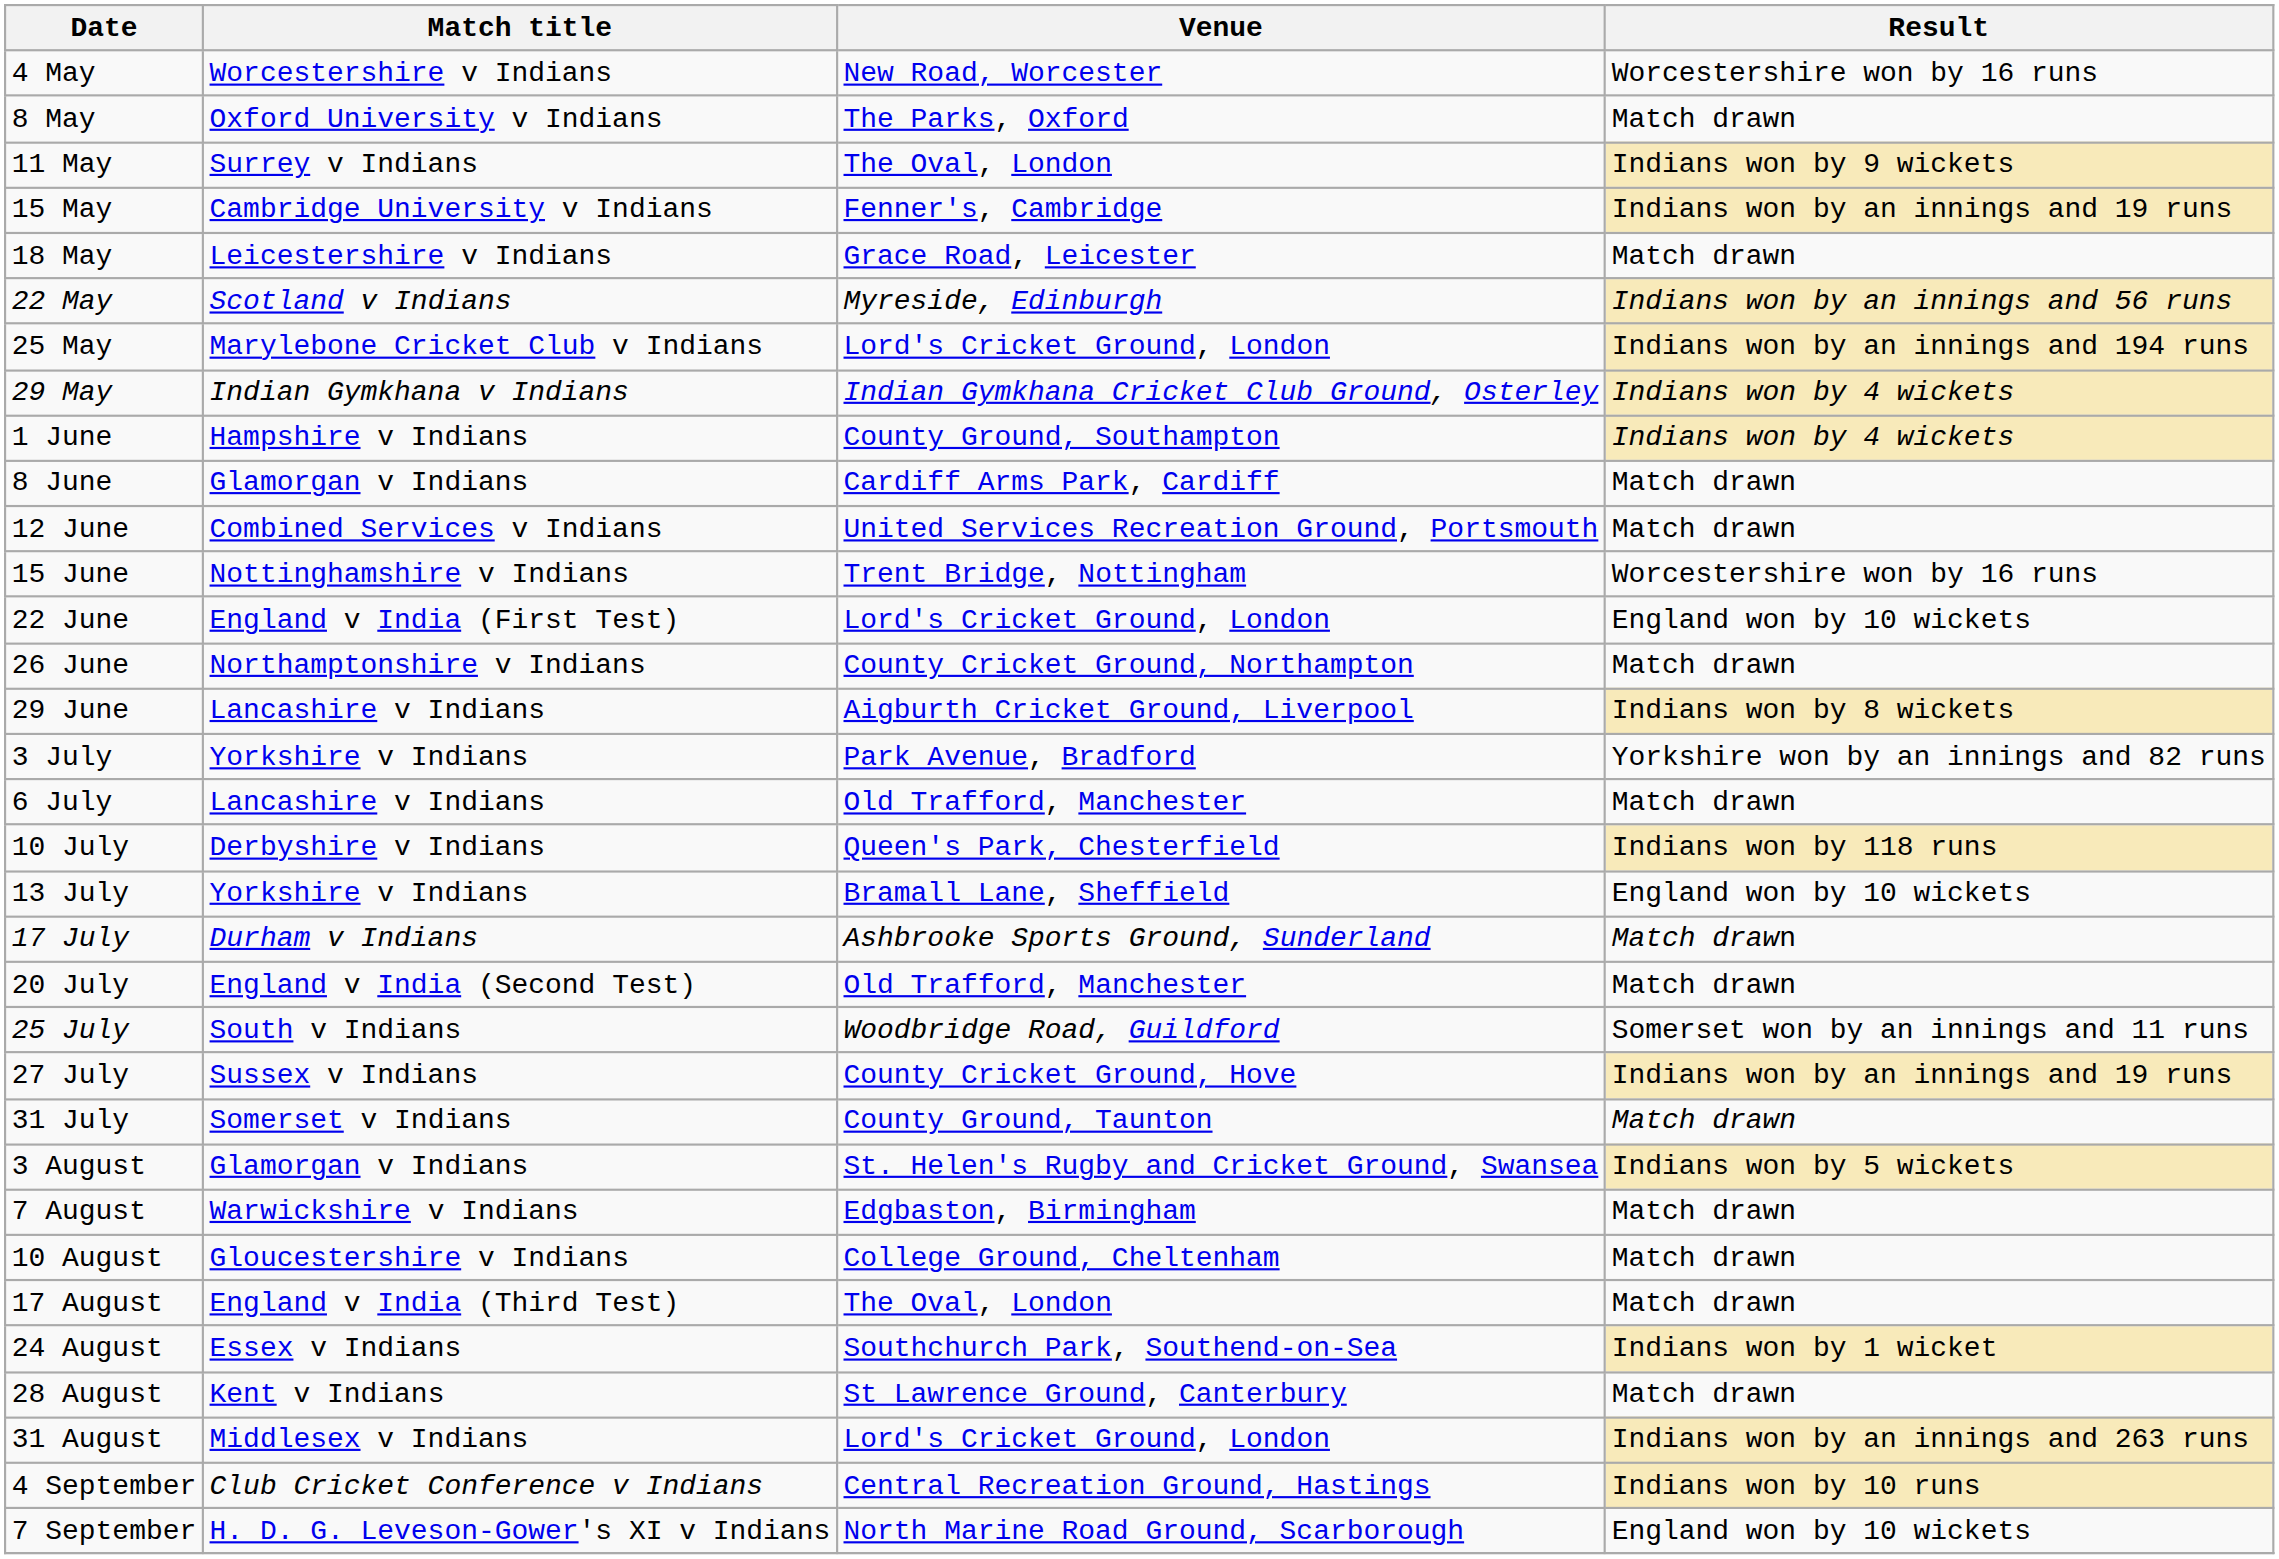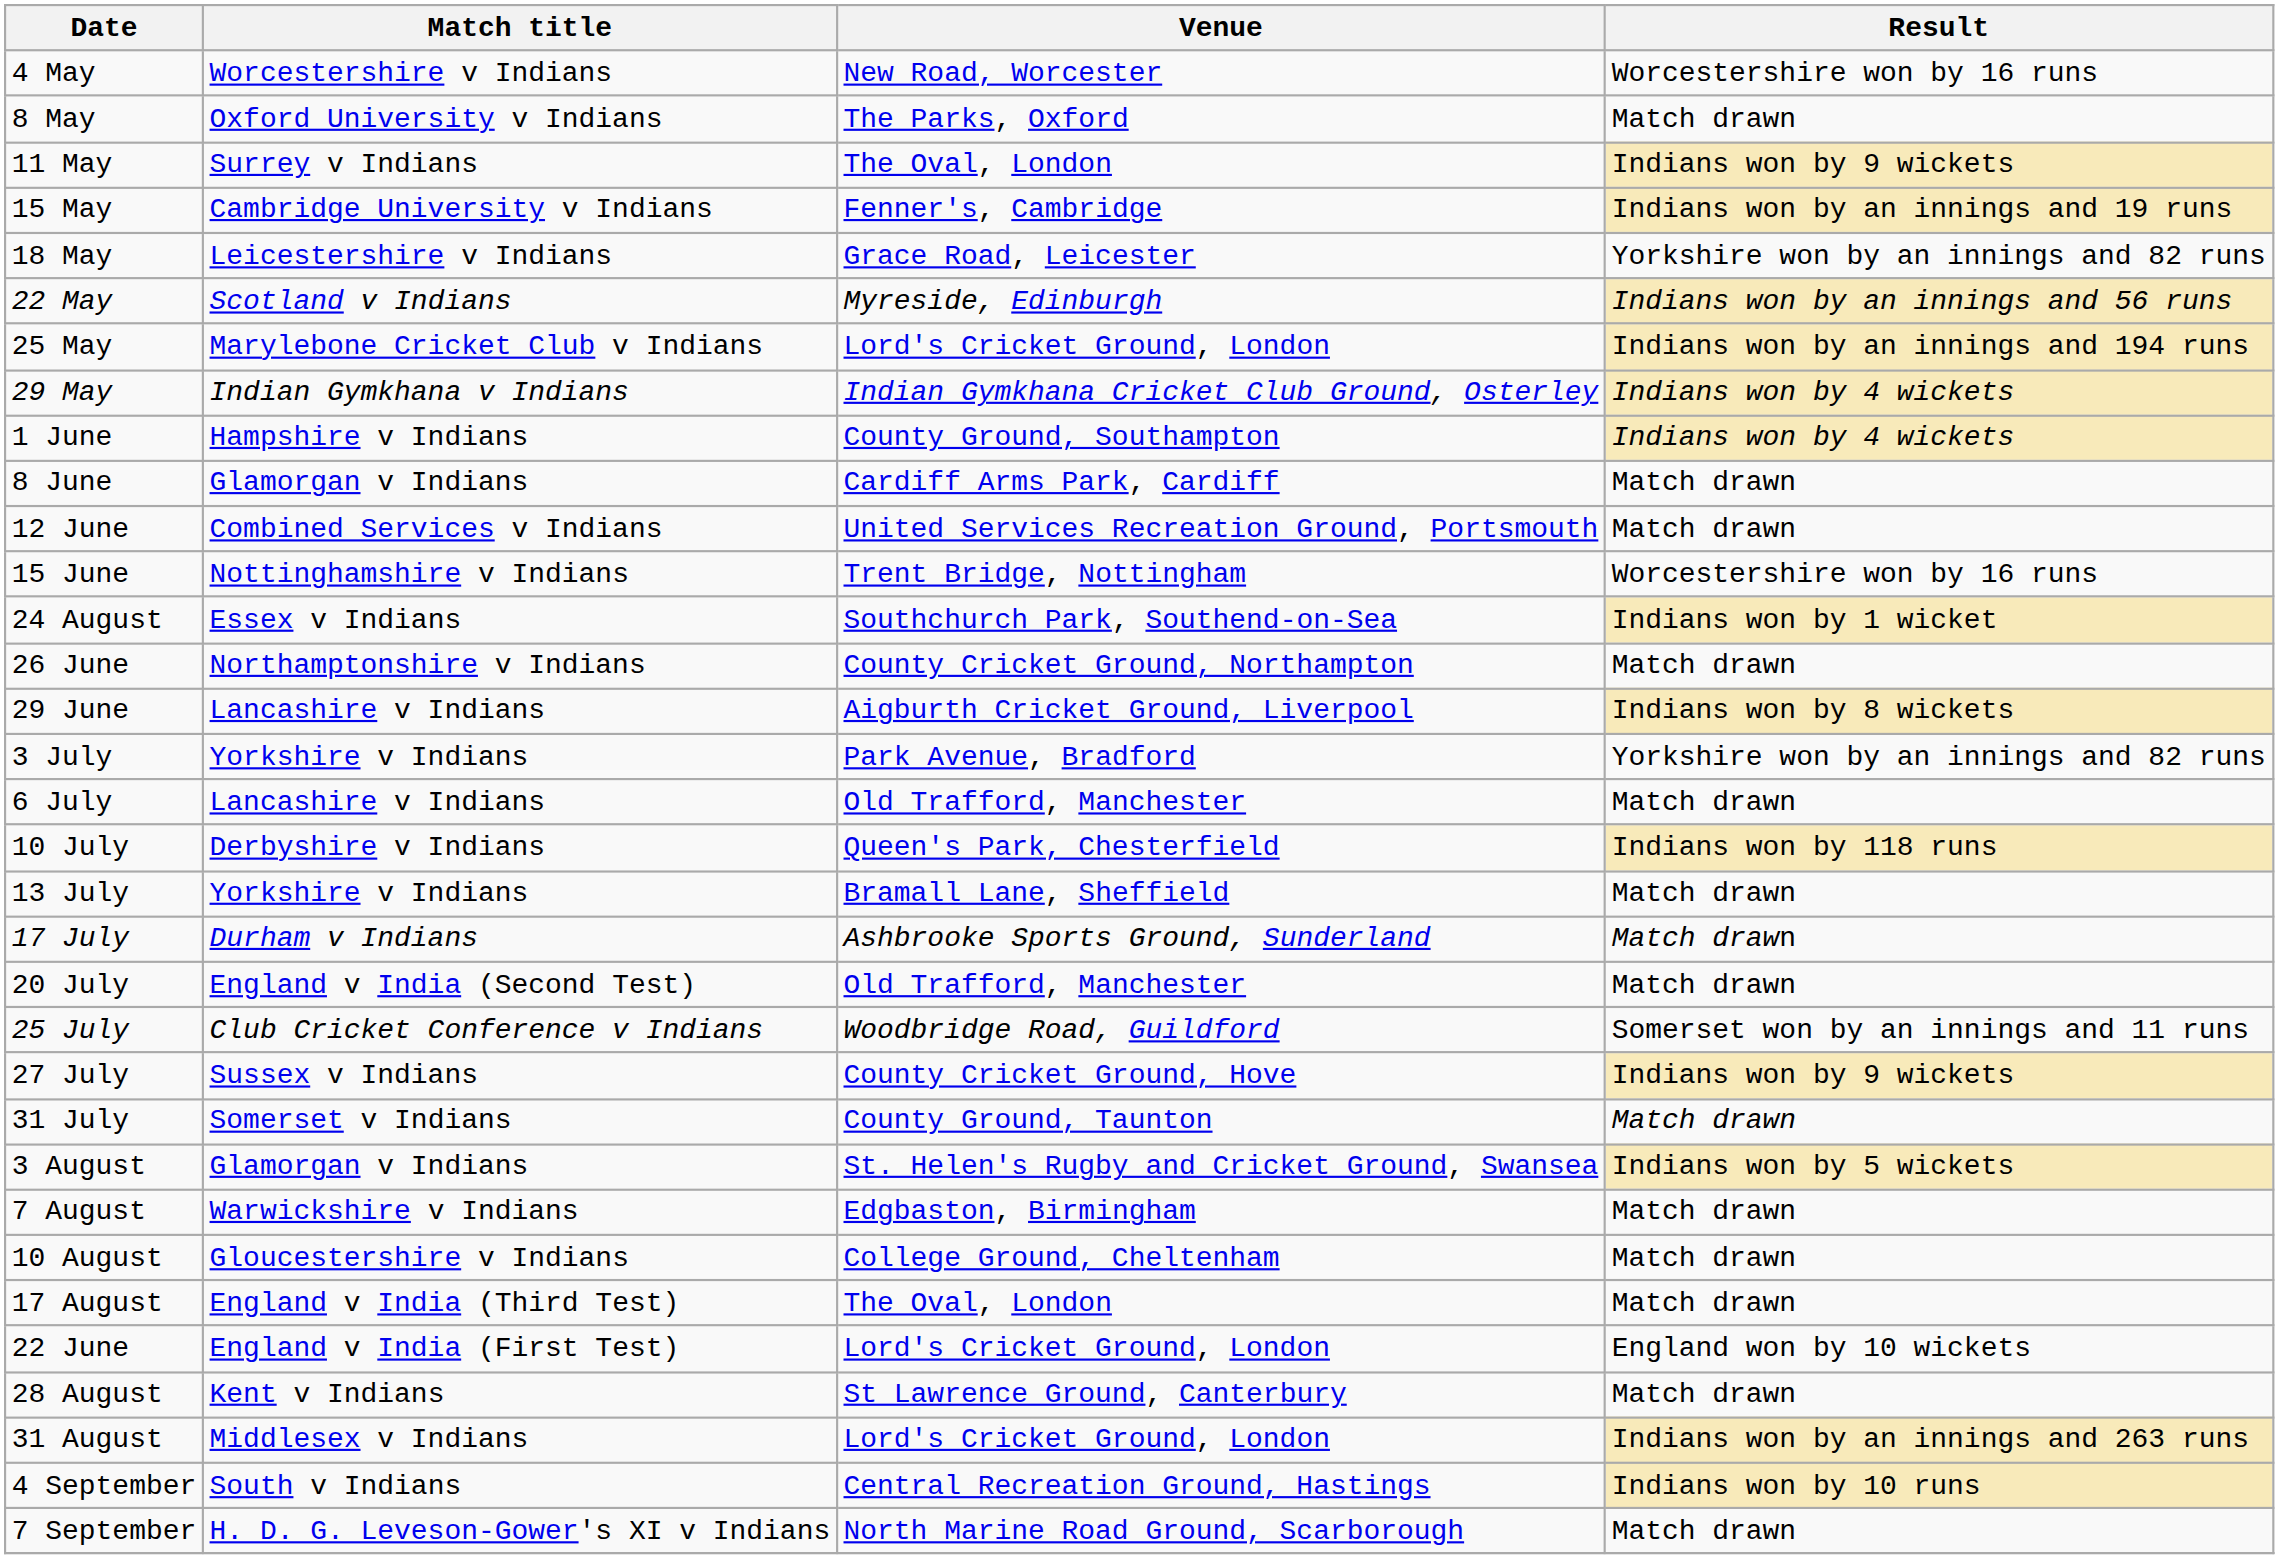 <table class="wikitable">
 <tr>
 <th>Date</th>
 <th>Match title</th>
 <th>Venue</th>
 <th>Result</th>
 </tr>
 <tr>
 <td>4 May</td>
 <td><a href='#'>Worcestershire</a> v Indians</td>
 <td><a href='#'>New Road, Worcester</a></td>
 <td>Worcestershire won by 16 runs</td>
 </tr>
 <tr>
 <td>8 May</td>
 <td><a href='#'>Oxford University</a> v Indians</td>
 <td><a href='#'>The Parks</a>, <a href='#'>Oxford</a></td>
 <td>Match drawn</td>
 </tr>
 <tr>
 <td>11 May</td>
 <td><a href='#'>Surrey</a> v Indians</td>
 <td><a href='#'>The Oval</a>, <a href='#'>London</a></td>
 <td style="background:#F8EABA">Indians won by 9 wickets</td>
 </tr>
 <tr>
 <td>15 May</td>
 <td><a href='#'>Cambridge University</a> v Indians</td>
 <td><a href='#'>Fenner's</a>, <a href='#'>Cambridge</a></td>
 <td style="background:#F8EABA">Indians won by an innings and 19 runs</td>
 </tr>
 <tr>
 <td>18 May</td>
 <td><a href='#'>Leicestershire</a> v Indians</td>
 <td><a href='#'>Grace Road</a>, <a href='#'>Leicester</a></td>
-<td>Match drawn</td>
+<td>Yorkshire won by an innings and 82 runs</td>
 </tr>
 <tr>
 <td><em>22 May</em></td>
 <td><em><a href='#'>Scotland</a> v Indians</em></td>
 <td><em>Myreside, <a href='#'>Edinburgh</a></em></td>
 <td style="background:#F8EABA"><em>Indians won by an innings and 56 runs</em></td>
 </tr>
 <tr>
 <td>25 May</td>
 <td><a href='#'>Marylebone Cricket Club</a> v Indians</td>
 <td><a href='#'>Lord's Cricket Ground</a>, <a href='#'>London</a></td>
 <td style="background:#F8EABA">Indians won by an innings and 194 runs</td>
 </tr>
 <tr>
 <td><em>29 May</em></td>
 <td><em>Indian Gymkhana v Indians</em></td>
 <td><em><a href='#'>Indian Gymkhana Cricket Club Ground</a>, <a href='#'>Osterley</a></em></td>
 <td style="background:#F8EABA"><em>Indians won by 4 wickets</em></td>
 </tr>
 <tr>
 <td>1 June</td>
 <td><a href='#'>Hampshire</a> v Indians</td>
 <td><a href='#'>County Ground, Southampton</a></td>
 <td style="background:#F8EABA"><em>Indians won by 4 wickets</em></td>
 </tr>
 <tr>
 <td>8 June</td>
 <td><a href='#'>Glamorgan</a> v Indians</td>
 <td><a href='#'>Cardiff Arms Park</a>, <a href='#'>Cardiff</a></td>
 <td>Match drawn</td>
 </tr>
 <tr>
 <td>12 June</td>
 <td><a href='#'>Combined Services</a> v Indians</td>
 <td><a href='#'>United Services Recreation Ground</a>, <a href='#'>Portsmouth</a></td>
 <td>Match drawn</td>
 </tr>
 <tr>
 <td>15 June</td>
 <td><a href='#'>Nottinghamshire</a> v Indians</td>
 <td><a href='#'>Trent Bridge</a>, <a href='#'>Nottingham</a></td>
 <td>Worcestershire won by 16 runs</td>
 </tr>
 <tr>
-<td>22 June</td>
-<td><a href='#'>England</a> v <a href='#'>India</a> (First Test)</td>
-<td><a href='#'>Lord's Cricket Ground</a>, <a href='#'>London</a></td>
-<td>England won by 10 wickets</td>
+<td>24 August</td>
+<td><a href='#'>Essex</a> v Indians</td>
+<td><a href='#'>Southchurch Park</a>, <a href='#'>Southend-on-Sea</a></td>
+<td style="background:#F8EABA">Indians won by 1 wicket</td>
 </tr>
 <tr>
 <td>26 June</td>
 <td><a href='#'>Northamptonshire</a> v Indians</td>
 <td><a href='#'>County Cricket Ground, Northampton</a></td>
 <td>Match drawn</td>
 </tr>
 <tr>
 <td>29 June</td>
 <td><a href='#'>Lancashire</a> v Indians</td>
 <td><a href='#'>Aigburth Cricket Ground, Liverpool</a></td>
 <td style="background:#F8EABA">Indians won by 8 wickets</td>
 </tr>
 <tr>
 <td>3 July</td>
 <td><a href='#'>Yorkshire</a> v Indians</td>
 <td><a href='#'>Park Avenue</a>, <a href='#'>Bradford</a></td>
 <td>Yorkshire won by an innings and 82 runs</td>
 </tr>
 <tr>
 <td>6 July</td>
 <td><a href='#'>Lancashire</a> v Indians</td>
 <td><a href='#'>Old Trafford</a>, <a href='#'>Manchester</a></td>
 <td>Match drawn</td>
 </tr>
 <tr>
 <td>10 July</td>
 <td><a href='#'>Derbyshire</a> v Indians</td>
 <td><a href='#'>Queen's Park, Chesterfield</a></td>
 <td style="background:#F8EABA">Indians won by 118 runs</td>
 </tr>
 <tr>
 <td>13 July</td>
 <td><a href='#'>Yorkshire</a> v Indians</td>
 <td><a href='#'>Bramall Lane</a>, <a href='#'>Sheffield</a></td>
-<td>England won by 10 wickets</td>
+<td>Match drawn</td>
 </tr>
 <tr>
 <td><em>17 July</em></td>
 <td><em><a href='#'>Durham</a> v Indians</em></td>
 <td><em>Ashbrooke Sports Ground, <a href='#'>Sunderland</a></em></td>
 <td><em>Match draw</em>n</td>
 </tr>
 <tr>
 <td>20 July</td>
 <td><a href='#'>England</a> v <a href='#'>India</a> (Second Test)</td>
 <td><a href='#'>Old Trafford</a>, <a href='#'>Manchester</a></td>
 <td>Match drawn</td>
 </tr>
 <tr>
 <td><em>25 July</em></td>
-<td><a href='#'>South</a> v Indians</td>
+<td><em>Club Cricket Conference v Indians</em></td>
 <td><em>Woodbridge Road, <a href='#'>Guildford</a></em></td>
 <td>Somerset won by an innings and 11 runs</td>
 </tr>
 <tr>
 <td>27 July</td>
 <td><a href='#'>Sussex</a> v Indians</td>
 <td><a href='#'>County Cricket Ground, Hove</a></td>
-<td style="background:#F8EABA">Indians won by an innings and 19 runs</td>
+<td style="background:#F8EABA">Indians won by 9 wickets</td>
 </tr>
 <tr>
 <td>31 July</td>
 <td><a href='#'>Somerset</a> v Indians</td>
 <td><a href='#'>County Ground, Taunton</a></td>
 <td><em>Match drawn</em></td>
 </tr>
 <tr>
 <td>3 August</td>
 <td><a href='#'>Glamorgan</a> v Indians</td>
 <td><a href='#'>St. Helen's Rugby and Cricket Ground</a>, <a href='#'>Swansea</a></td>
 <td style="background:#F8EABA">Indians won by 5 wickets</td>
 </tr>
 <tr>
 <td>7 August</td>
 <td><a href='#'>Warwickshire</a> v Indians</td>
 <td><a href='#'>Edgbaston</a>, <a href='#'>Birmingham</a></td>
 <td>Match drawn</td>
 </tr>
 <tr>
 <td>10 August</td>
 <td><a href='#'>Gloucestershire</a> v Indians</td>
 <td><a href='#'>College Ground, Cheltenham</a></td>
 <td>Match drawn</td>
 </tr>
 <tr>
 <td>17 August</td>
 <td><a href='#'>England</a> v <a href='#'>India</a> (Third Test)</td>
 <td><a href='#'>The Oval</a>, <a href='#'>London</a></td>
 <td>Match drawn</td>
 </tr>
 <tr>
-<td>24 August</td>
-<td><a href='#'>Essex</a> v Indians</td>
-<td><a href='#'>Southchurch Park</a>, <a href='#'>Southend-on-Sea</a></td>
-<td style="background:#F8EABA">Indians won by 1 wicket</td>
+<td>22 June</td>
+<td><a href='#'>England</a> v <a href='#'>India</a> (First Test)</td>
+<td><a href='#'>Lord's Cricket Ground</a>, <a href='#'>London</a></td>
+<td>England won by 10 wickets</td>
 </tr>
 <tr>
 <td>28 August</td>
 <td><a href='#'>Kent</a> v Indians</td>
 <td><a href='#'>St Lawrence Ground</a>, <a href='#'>Canterbury</a></td>
 <td>Match drawn</td>
 </tr>
 <tr>
 <td>31 August</td>
 <td><a href='#'>Middlesex</a> v Indians</td>
 <td><a href='#'>Lord's Cricket Ground</a>, <a href='#'>London</a></td>
 <td style="background:#F8EABA">Indians won by an innings and 263 runs</td>
 </tr>
 <tr>
 <td>4 September</td>
-<td><em>Club Cricket Conference v Indians</em></td>
+<td><a href='#'>South</a> v Indians</td>
 <td><a href='#'>Central Recreation Ground, Hastings</a></td>
 <td style="background:#F8EABA">Indians won by 10 runs</td>
 </tr>
 <tr>
 <td>7 September</td>
 <td><a href='#'>H. D. G. Leveson-Gower</a>'s XI v Indians</td>
 <td><a href='#'>North Marine Road Ground, Scarborough</a></td>
-<td>England won by 10 wickets</td>
+<td>Match drawn</td>
 </tr>
 <tr>
 </tr>
 </table>
